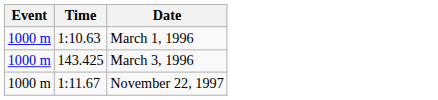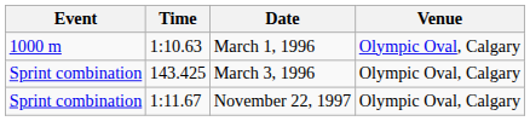 <table class='wikitable'>
 <tr>
 <th>Event</th>
 <th>Time</th>
 <th>Date</th>
+<th>Venue</th>
 </tr>
 <tr>
 <td><a href='#'>1000 m</a></td>
 <td>1:10.63</td>
 <td>March 1, 1996</td>
+<td align="left"><a href='#'>Olympic Oval</a>, Calgary</td>
 </tr>
 <tr>
-<td><a href='#'>1000 m</a></td>
+<td><a href='#'>Sprint combination</a></td>
 <td>143.425</td>
 <td>March 3, 1996</td>
+<td align="left">Olympic Oval, Calgary</td>
 </tr>
 <tr>
-<td>1000 m</td>
+<td><a href='#'>Sprint combination</a></td>
 <td>1:11.67</td>
 <td>November 22, 1997</td>
+<td align="left">Olympic Oval, Calgary</td>
 </tr>
 </table>
